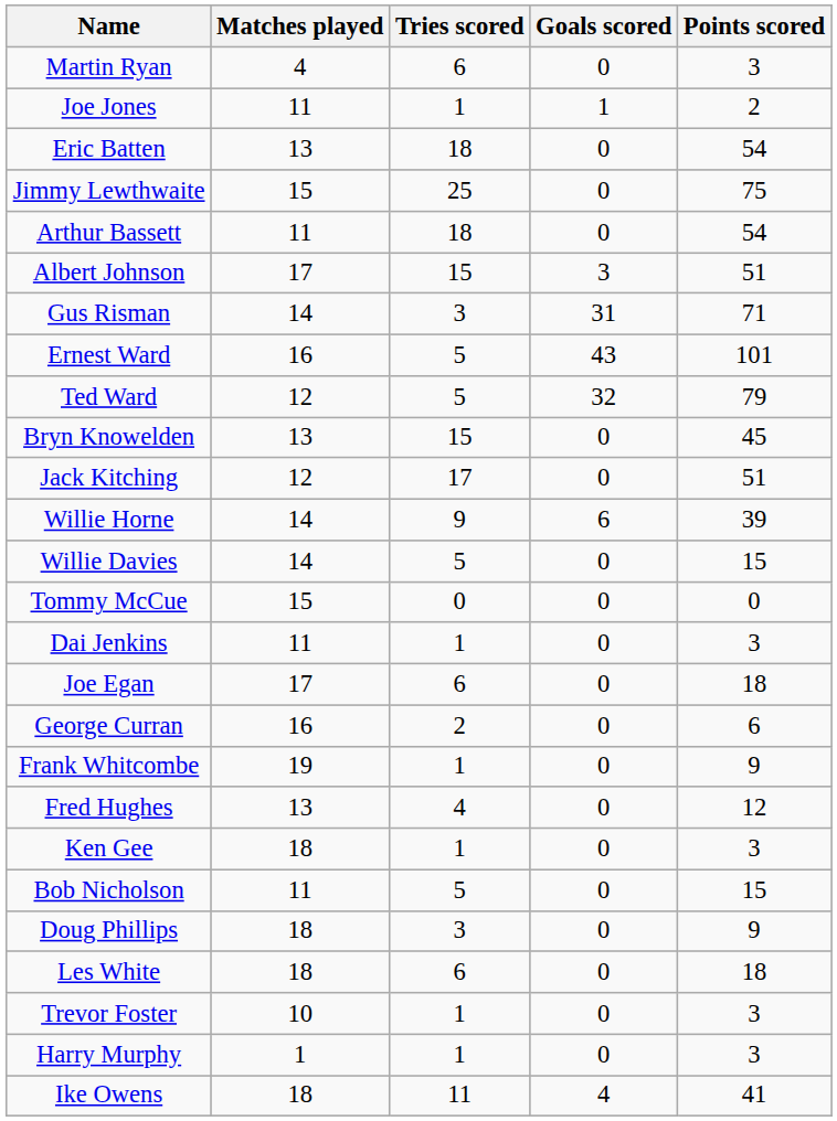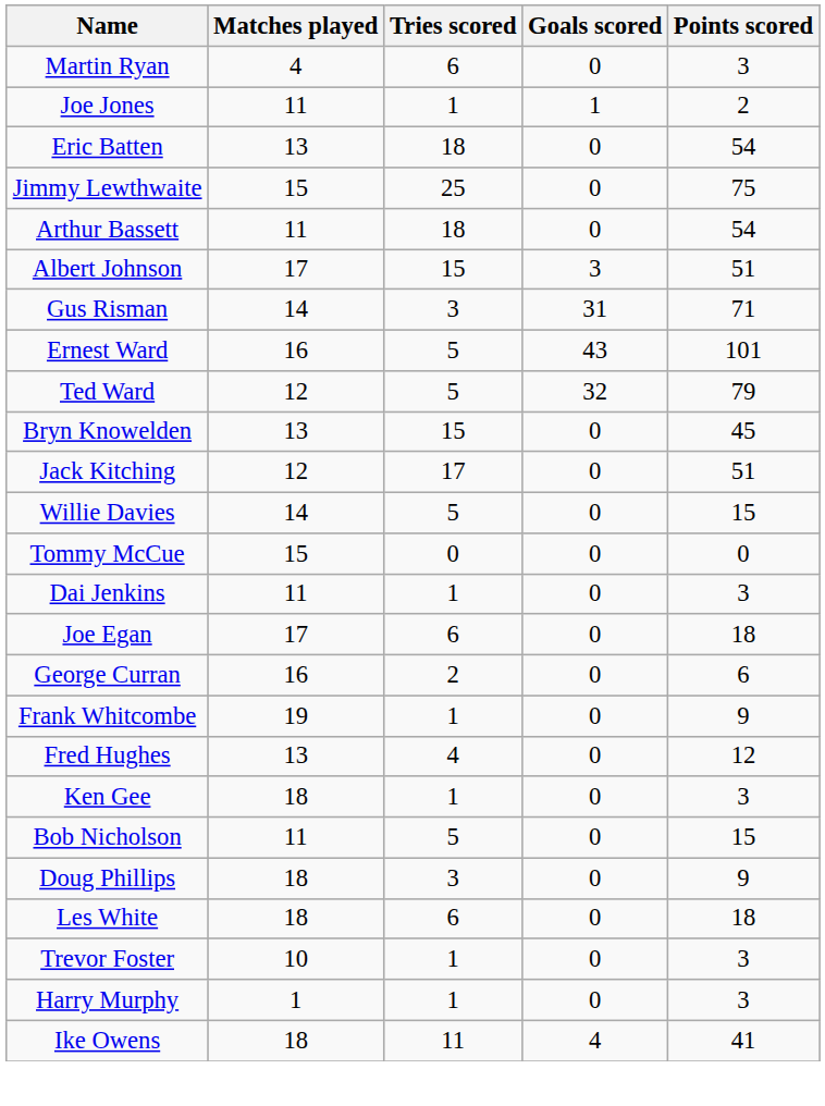 <table class="wikitable sortable" style="font-size:90%; margin-left:1em; text-align:center">
 <tr>
 <th>Name</th>
 <th>Matches played</th>
 <th>Tries scored</th>
 <th>Goals scored</th>
 <th>Points scored</th>
 </tr>
 <tr>
 <td><a href='#'>Martin Ryan</a></td>
 <td>4</td>
 <td>6</td>
 <td>0</td>
 <td>3</td>
 </tr>
 <tr>
 <td><a href='#'>Joe Jones</a></td>
 <td>11</td>
 <td>1</td>
 <td>1</td>
 <td>2</td>
 </tr>
 <tr>
 <td><a href='#'>Eric Batten</a></td>
 <td>13</td>
 <td>18</td>
 <td>0</td>
 <td>54</td>
 </tr>
 <tr>
 <td><a href='#'>Jimmy Lewthwaite</a></td>
 <td>15</td>
 <td>25</td>
 <td>0</td>
 <td>75</td>
 </tr>
 <tr>
 <td><a href='#'>Arthur Bassett</a></td>
 <td>11</td>
 <td>18</td>
 <td>0</td>
 <td>54</td>
 </tr>
 <tr>
 <td><a href='#'>Albert Johnson</a></td>
 <td>17</td>
 <td>15</td>
 <td>3</td>
 <td>51</td>
 </tr>
 <tr>
 <td><a href='#'>Gus Risman</a></td>
 <td>14</td>
 <td>3</td>
 <td>31</td>
 <td>71</td>
 </tr>
 <tr>
 <td><a href='#'>Ernest Ward</a></td>
 <td>16</td>
 <td>5</td>
 <td>43</td>
 <td>101</td>
 </tr>
 <tr>
 <td><a href='#'>Ted Ward</a></td>
 <td>12</td>
 <td>5</td>
 <td>32</td>
 <td>79</td>
 </tr>
 <tr>
 <td><a href='#'>Bryn Knowelden</a></td>
 <td>13</td>
 <td>15</td>
 <td>0</td>
 <td>45</td>
 </tr>
 <tr>
 <td><a href='#'>Jack Kitching</a></td>
 <td>12</td>
 <td>17</td>
 <td>0</td>
 <td>51</td>
-</tr>
-<tr>
-<td><a href='#'>Willie Horne</a></td>
-<td>14</td>
-<td>9</td>
-<td>6</td>
-<td>39</td>
 </tr>
 <tr>
 <td><a href='#'>Willie Davies</a></td>
 <td>14</td>
 <td>5</td>
 <td>0</td>
 <td>15</td>
 </tr>
 <tr>
 <td><a href='#'>Tommy McCue</a></td>
 <td>15</td>
 <td>0</td>
 <td>0</td>
 <td>0</td>
 </tr>
 <tr>
 <td><a href='#'>Dai Jenkins</a></td>
 <td>11</td>
 <td>1</td>
 <td>0</td>
 <td>3</td>
 </tr>
 <tr>
 <td><a href='#'>Joe Egan</a></td>
 <td>17</td>
 <td>6</td>
 <td>0</td>
 <td>18</td>
 </tr>
 <tr>
 <td><a href='#'>George Curran</a></td>
 <td>16</td>
 <td>2</td>
 <td>0</td>
 <td>6</td>
 </tr>
 <tr>
 <td><a href='#'>Frank Whitcombe</a></td>
 <td>19</td>
 <td>1</td>
 <td>0</td>
 <td>9</td>
 </tr>
 <tr>
 <td><a href='#'>Fred Hughes</a></td>
 <td>13</td>
 <td>4</td>
 <td>0</td>
 <td>12</td>
 </tr>
 <tr>
 <td><a href='#'>Ken Gee</a></td>
 <td>18</td>
 <td>1</td>
 <td>0</td>
 <td>3</td>
 </tr>
 <tr>
 <td><a href='#'>Bob Nicholson</a></td>
 <td>11</td>
 <td>5</td>
 <td>0</td>
 <td>15</td>
 </tr>
 <tr>
 <td><a href='#'>Doug Phillips</a></td>
 <td>18</td>
 <td>3</td>
 <td>0</td>
 <td>9</td>
 </tr>
 <tr>
 <td><a href='#'>Les White</a></td>
 <td>18</td>
 <td>6</td>
 <td>0</td>
 <td>18</td>
 </tr>
 <tr>
 <td><a href='#'>Trevor Foster</a></td>
 <td>10</td>
 <td>1</td>
 <td>0</td>
 <td>3</td>
 </tr>
 <tr>
 <td><a href='#'>Harry Murphy</a></td>
 <td>1</td>
 <td>1</td>
 <td>0</td>
 <td>3</td>
 </tr>
 <tr>
 <td><a href='#'>Ike Owens</a></td>
 <td>18</td>
 <td>11</td>
 <td>4</td>
 <td>41</td>
 </tr>
 </table>
